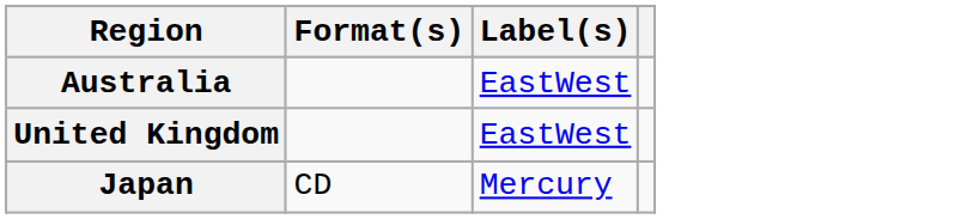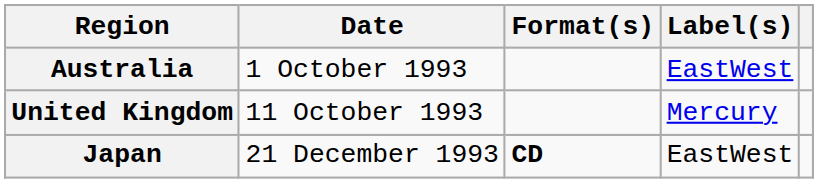 <table class="wikitable plainrowheaders">
 <tr>
 <th scope="col">Region</th>
+<th scope="col">Date</th>
 <th scope="col">Format(s)</th>
 <th scope="col">Label(s)</th>
 <th scope="col"></th>
 </tr>
 <tr>
 <th scope="row">Australia</th>
+<td>1 October 1993</td>
 <td></td>
 <td><a href='#'>EastWest</a></td>
 <td></td>
 </tr>
 <tr>
 <th scope="row">United Kingdom</th>
+<td>11 October 1993</td>
 <td></td>
-<td><a href='#'>EastWest</a></td>
+<td><a href='#'>Mercury</a></td>
 <td></td>
 </tr>
 <tr>
 <th scope="row">Japan</th>
-<td>CD</td>
-<td><a href='#'>Mercury</a></td>
+<td>21 December 1993</td>
+<td><strong>CD</strong></td>
+<td>EastWest</td>
 <td></td>
 </tr>
 </table>
